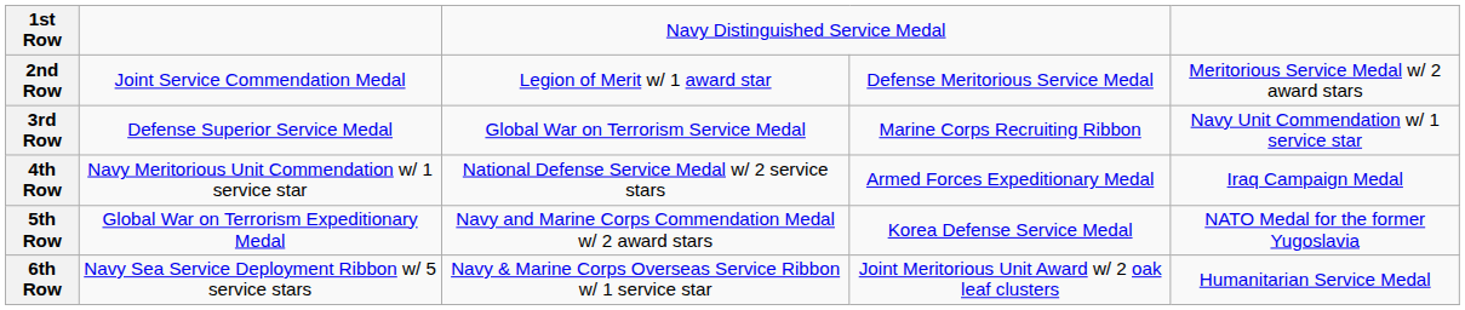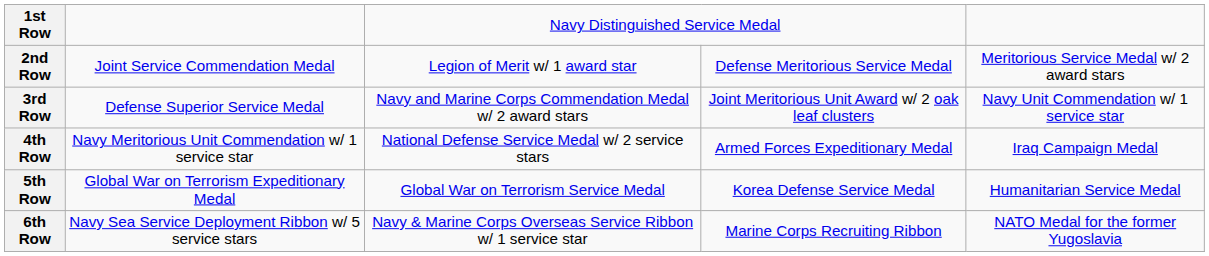 <table class="wikitable" style="margin:1em auto; text-align:center;">
 <tr>
 <th>1st Row</th>
 <td></td>
 <td colspan="2"><a href='#'>Navy Distinguished Service Medal</a></td>
 <td></td>
 </tr>
 <tr>
 <th>2nd Row</th>
 <td><a href='#'>Joint Service Commendation Medal</a></td>
 <td><a href='#'>Legion of Merit</a> w/ 1 <a href='#'>award star</a></td>
 <td><a href='#'>Defense Meritorious Service Medal</a></td>
 <td><a href='#'>Meritorious Service Medal</a> w/ 2 award stars</td>
 </tr>
 <tr>
 <th>3rd Row</th>
 <td><a href='#'>Defense Superior Service Medal</a></td>
-<td><a href='#'>Global War on Terrorism Service Medal</a></td>
-<td><a href='#'>Marine Corps Recruiting Ribbon</a></td>
+<td><a href='#'>Navy and Marine Corps Commendation Medal</a> w/ 2 award stars</td>
+<td><a href='#'>Joint Meritorious Unit Award</a> w/ 2 <a href='#'>oak leaf clusters</a></td>
 <td><a href='#'>Navy Unit Commendation</a> w/ 1 <a href='#'>service star</a></td>
 </tr>
 <tr>
 <th>4th Row</th>
 <td><a href='#'>Navy Meritorious Unit Commendation</a> w/ 1 service star</td>
 <td><a href='#'>National Defense Service Medal</a> w/ 2 service stars</td>
 <td><a href='#'>Armed Forces Expeditionary Medal</a></td>
 <td><a href='#'>Iraq Campaign Medal</a></td>
 </tr>
 <tr>
 <th>5th Row</th>
 <td><a href='#'>Global War on Terrorism Expeditionary Medal</a></td>
-<td><a href='#'>Navy and Marine Corps Commendation Medal</a> w/ 2 award stars</td>
+<td><a href='#'>Global War on Terrorism Service Medal</a></td>
 <td><a href='#'>Korea Defense Service Medal</a></td>
-<td><a href='#'>NATO Medal for the former Yugoslavia</a></td>
+<td><a href='#'>Humanitarian Service Medal</a></td>
 </tr>
 <tr>
 <th>6th Row</th>
 <td><a href='#'>Navy Sea Service Deployment Ribbon</a> w/ 5 service stars</td>
 <td><a href='#'>Navy & Marine Corps Overseas Service Ribbon</a> w/ 1 service star</td>
-<td><a href='#'>Joint Meritorious Unit Award</a> w/ 2 <a href='#'>oak leaf clusters</a></td>
-<td><a href='#'>Humanitarian Service Medal</a></td>
+<td><a href='#'>Marine Corps Recruiting Ribbon</a></td>
+<td><a href='#'>NATO Medal for the former Yugoslavia</a></td>
 </tr>
 </table>
